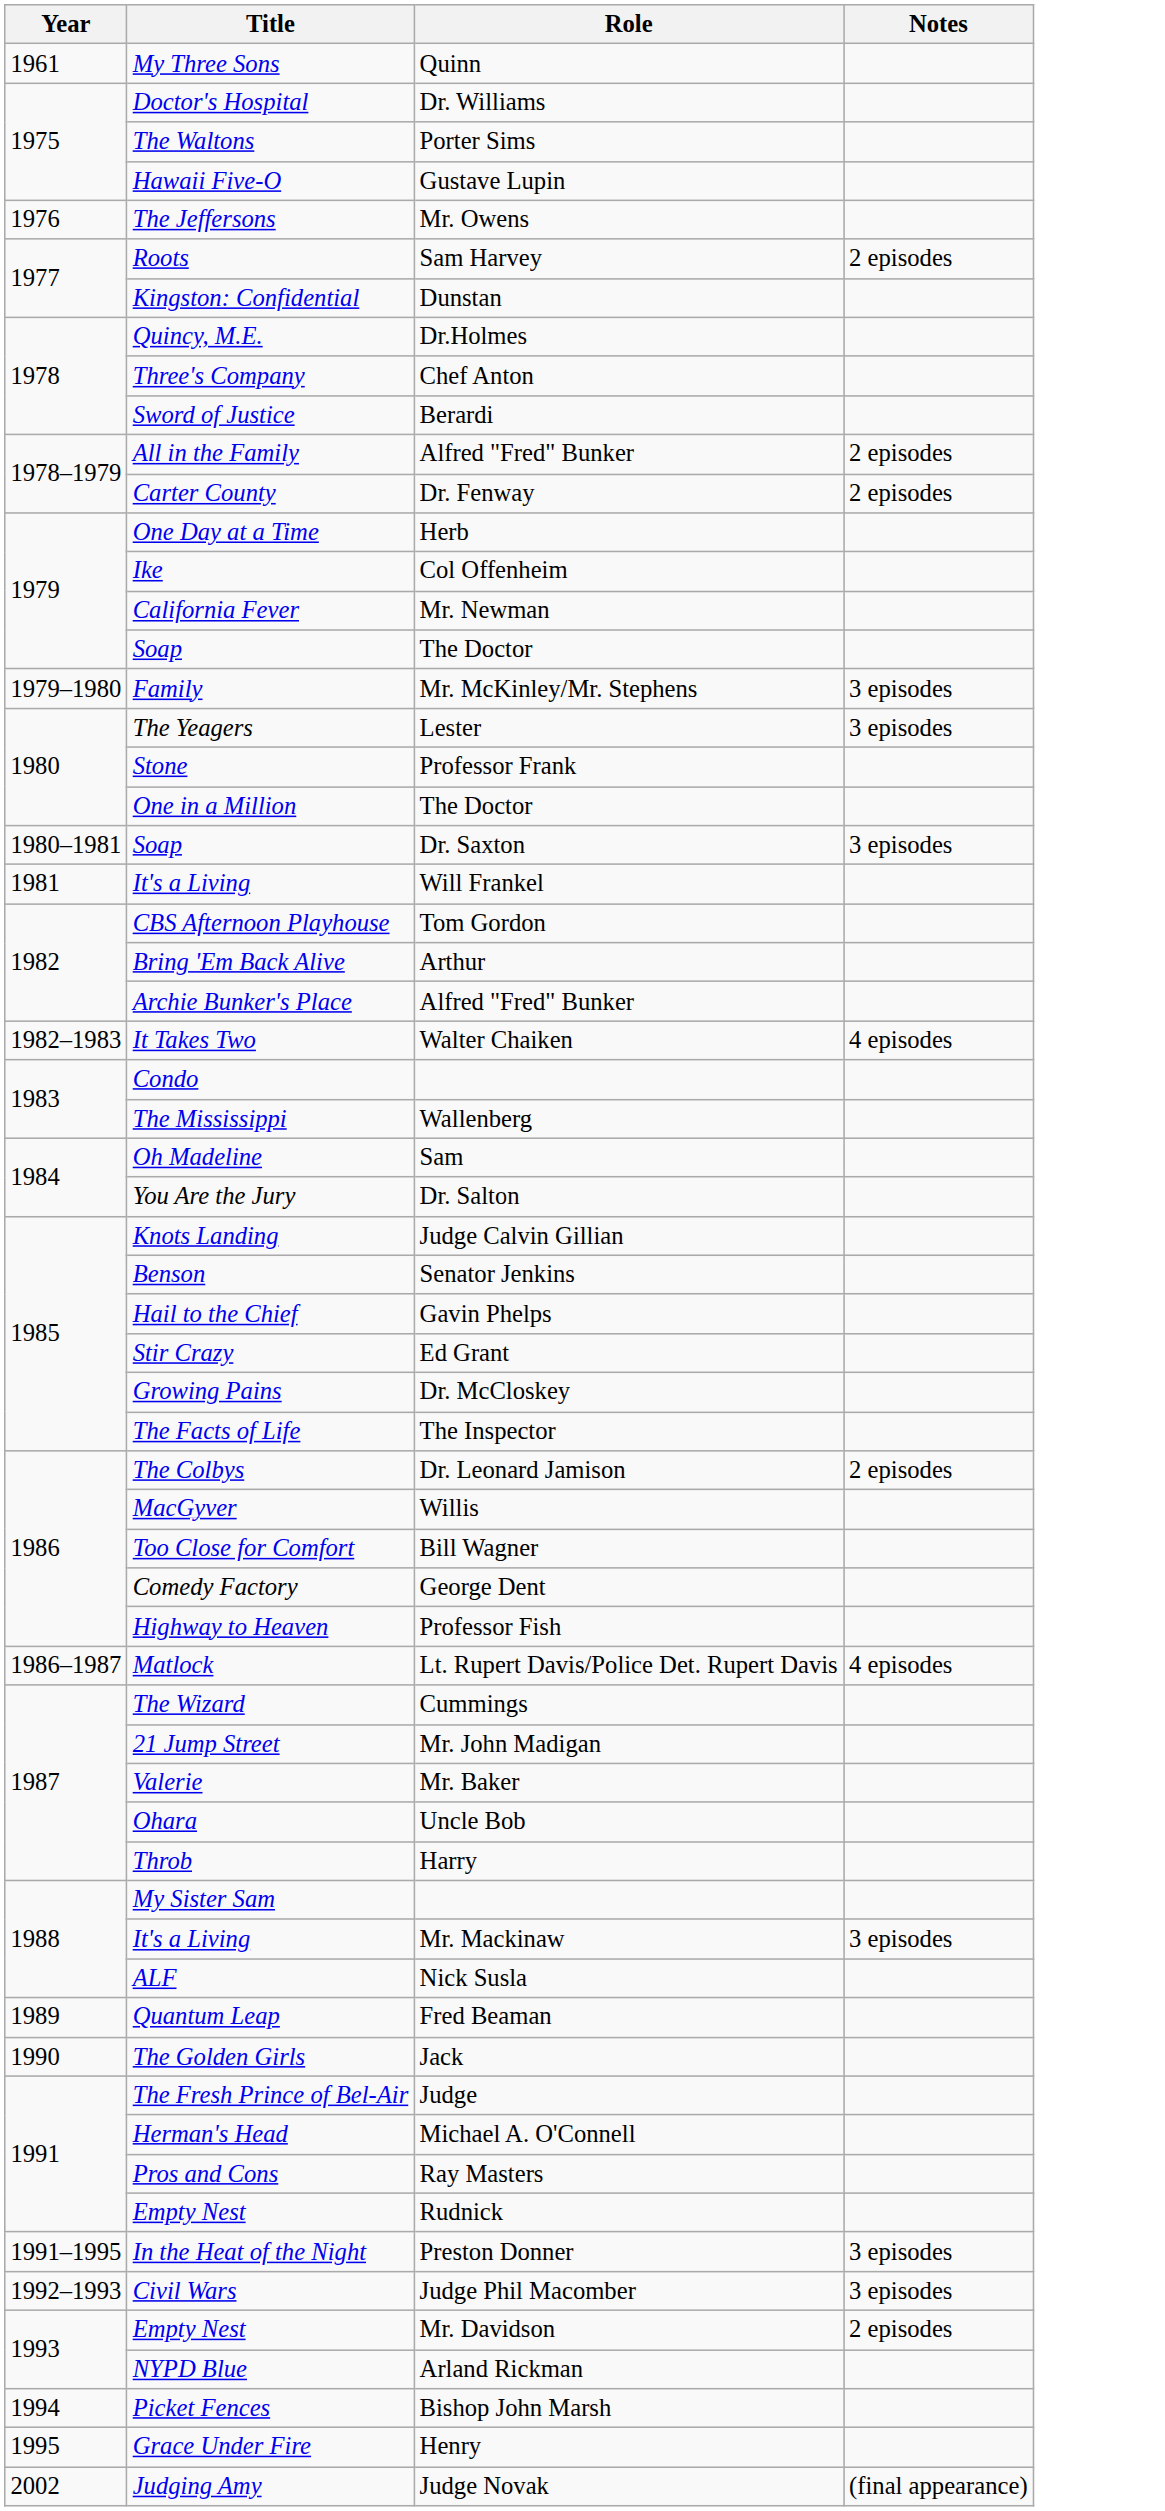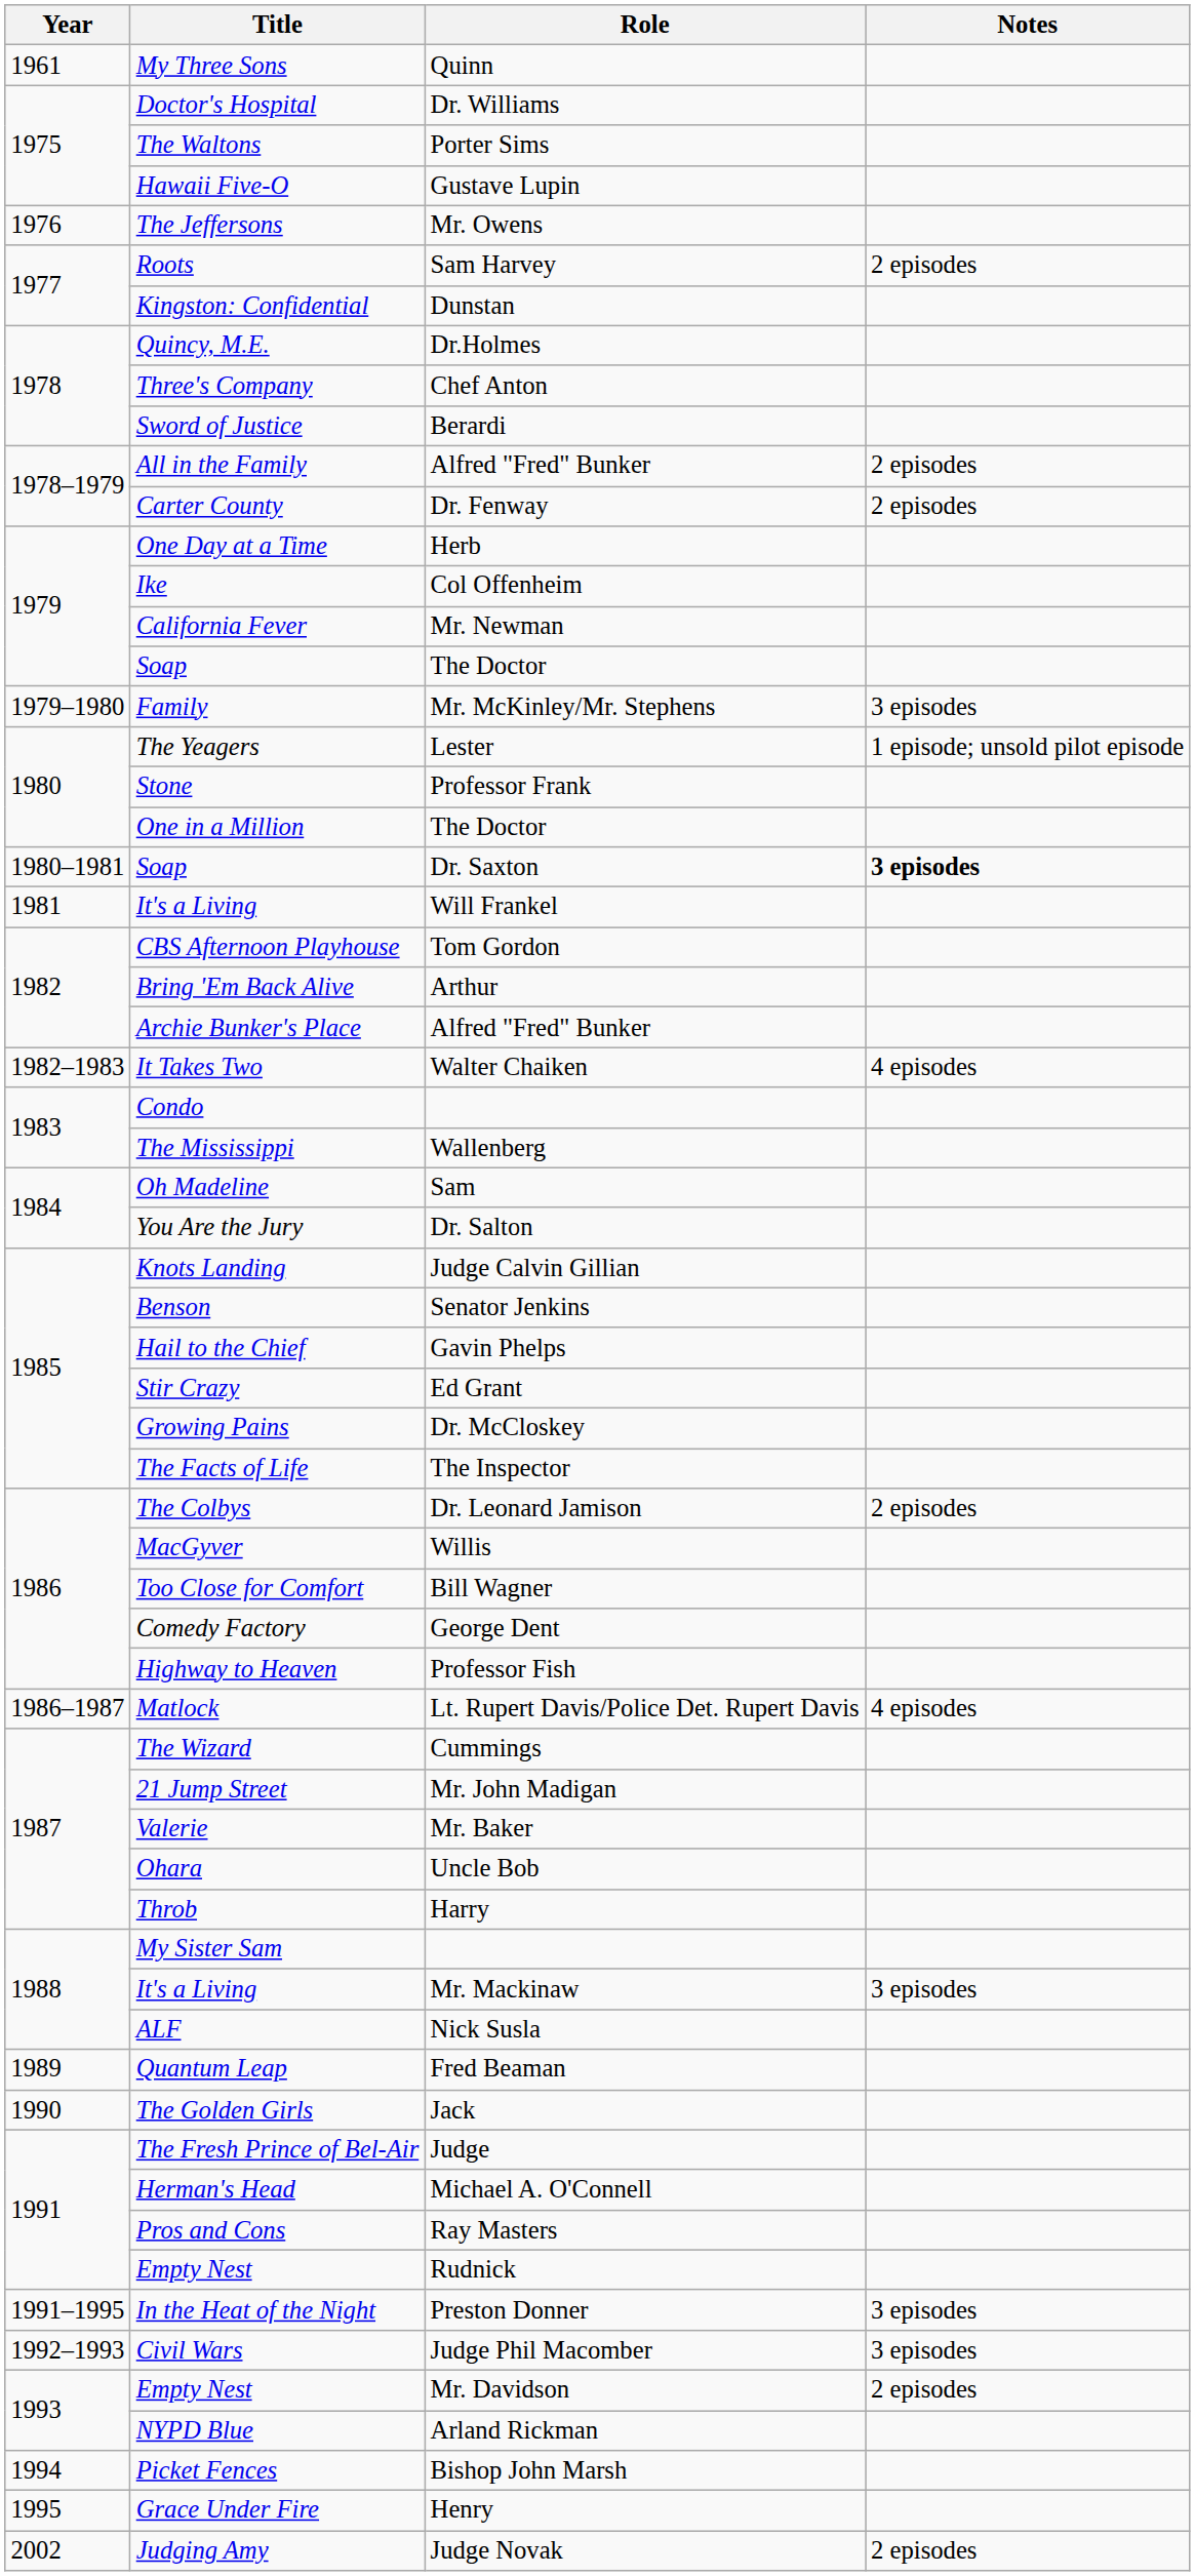 <table class="wikitable sortable">
 <tr>
 <th>Year</th>
 <th>Title</th>
 <th>Role</th>
 <th class= "unsortable">Notes</th>
 </tr>
 <tr>
 <td>1961</td>
 <td><em><a href='#'>My Three Sons</a></em></td>
 <td>Quinn</td>
 <td></td>
 </tr>
 <tr>
 <td rowspan=3>1975</td>
 <td><em><a href='#'>Doctor's Hospital</a></em></td>
 <td>Dr. Williams</td>
 <td></td>
 </tr>
 <tr>
 <td><em><a href='#'>The Waltons</a></em></td>
 <td>Porter Sims</td>
 <td></td>
 </tr>
 <tr>
 <td><em><a href='#'>Hawaii Five-O</a></em></td>
 <td>Gustave Lupin</td>
 <td></td>
 </tr>
 <tr>
 <td>1976</td>
 <td><em><a href='#'>The Jeffersons</a></em></td>
 <td>Mr. Owens</td>
 <td></td>
 </tr>
 <tr>
 <td rowspan=2>1977</td>
 <td><em><a href='#'>Roots</a></em></td>
 <td>Sam Harvey</td>
 <td>2 episodes</td>
 </tr>
 <tr>
 <td><em><a href='#'>Kingston: Confidential</a></em></td>
 <td>Dunstan</td>
 <td></td>
 </tr>
 <tr>
 <td rowspan=3>1978</td>
 <td><em><a href='#'>Quincy, M.E.</a></em></td>
 <td>Dr.Holmes</td>
 <td></td>
 </tr>
 <tr>
 <td><em><a href='#'>Three's Company</a></em></td>
 <td>Chef Anton</td>
 <td></td>
 </tr>
 <tr>
 <td><em><a href='#'>Sword of Justice</a></em></td>
 <td>Berardi</td>
 <td></td>
 </tr>
 <tr>
 <td rowspan=2>1978–1979</td>
 <td><em><a href='#'>All in the Family</a></em></td>
 <td>Alfred "Fred" Bunker</td>
 <td>2 episodes</td>
 </tr>
 <tr>
 <td><em><a href='#'>Carter County</a></em></td>
 <td>Dr. Fenway</td>
 <td>2 episodes</td>
 </tr>
 <tr>
 <td rowspan=4>1979</td>
 <td><em><a href='#'>One Day at a Time</a></em></td>
 <td>Herb</td>
 <td></td>
 </tr>
 <tr>
 <td><em><a href='#'>Ike</a></em></td>
 <td>Col Offenheim</td>
 <td></td>
 </tr>
 <tr>
 <td><em><a href='#'>California Fever</a></em></td>
 <td>Mr. Newman</td>
 <td></td>
 </tr>
 <tr>
 <td><em><a href='#'>Soap</a></em></td>
 <td>The Doctor</td>
 <td></td>
 </tr>
 <tr>
 <td>1979–1980</td>
 <td><em><a href='#'>Family</a></em></td>
 <td>Mr. McKinley/Mr. Stephens</td>
 <td>3 episodes</td>
 </tr>
 <tr>
 <td rowspan=3>1980</td>
 <td><em>The Yeagers</em></td>
 <td>Lester</td>
-<td>3 episodes</td>
+<td>1 episode; unsold pilot episode</td>
 </tr>
 <tr>
 <td><em><a href='#'>Stone</a></em></td>
 <td>Professor Frank</td>
 <td></td>
 </tr>
 <tr>
 <td><em><a href='#'>One in a Million</a></em></td>
 <td>The Doctor</td>
 <td></td>
 </tr>
 <tr>
 <td>1980–1981</td>
 <td><em><a href='#'>Soap</a></em></td>
 <td>Dr. Saxton</td>
-<td>3 episodes</td>
+<td><strong>3 episodes</strong></td>
 </tr>
 <tr>
 <td>1981</td>
 <td><em><a href='#'>It's a Living</a></em></td>
 <td>Will Frankel</td>
 <td></td>
 </tr>
 <tr>
 <td rowspan=3>1982</td>
 <td><em><a href='#'>CBS Afternoon Playhouse</a></em></td>
 <td>Tom Gordon</td>
 <td></td>
 </tr>
 <tr>
 <td><em><a href='#'>Bring 'Em Back Alive</a></em></td>
 <td>Arthur</td>
 <td></td>
 </tr>
 <tr>
 <td><em><a href='#'>Archie Bunker's Place</a></em></td>
 <td>Alfred "Fred" Bunker</td>
 <td></td>
 </tr>
 <tr>
 <td>1982–1983</td>
 <td><em><a href='#'>It Takes Two</a></em></td>
 <td>Walter Chaiken</td>
 <td>4 episodes</td>
 </tr>
 <tr>
 <td rowspan=2>1983</td>
 <td><em><a href='#'>Condo</a></em></td>
 <td></td>
 <td></td>
 </tr>
 <tr>
 <td><em><a href='#'>The Mississippi</a></em></td>
 <td>Wallenberg</td>
 <td></td>
 </tr>
 <tr>
 <td rowspan=2>1984</td>
 <td><em><a href='#'>Oh Madeline</a></em></td>
 <td>Sam</td>
 <td></td>
 </tr>
 <tr>
 <td><em>You Are the Jury</em></td>
 <td>Dr. Salton</td>
 <td></td>
 </tr>
 <tr>
 <td rowspan= 6>1985</td>
 <td><em><a href='#'>Knots Landing</a></em></td>
 <td>Judge Calvin Gillian</td>
 <td></td>
 </tr>
 <tr>
 <td><em><a href='#'>Benson</a></em></td>
 <td>Senator Jenkins</td>
 <td></td>
 </tr>
 <tr>
 <td><em><a href='#'>Hail to the Chief</a></em></td>
 <td>Gavin Phelps</td>
 <td></td>
 </tr>
 <tr>
 <td><em><a href='#'>Stir Crazy</a></em></td>
 <td>Ed Grant</td>
 <td></td>
 </tr>
 <tr>
 <td><em><a href='#'>Growing Pains</a></em></td>
 <td>Dr. McCloskey</td>
 <td></td>
 </tr>
 <tr>
 <td><em><a href='#'>The Facts of Life</a></em></td>
 <td>The Inspector</td>
 <td></td>
 </tr>
 <tr>
 <td rowspan=5>1986</td>
 <td><em><a href='#'>The Colbys</a></em></td>
 <td>Dr. Leonard Jamison</td>
 <td>2 episodes</td>
 </tr>
 <tr>
 <td><em><a href='#'>MacGyver</a></em></td>
 <td>Willis</td>
 <td></td>
 </tr>
 <tr>
 <td><em><a href='#'>Too Close for Comfort</a></em></td>
 <td>Bill Wagner</td>
 <td></td>
 </tr>
 <tr>
 <td><em>Comedy Factory</em></td>
 <td>George Dent</td>
 <td></td>
 </tr>
 <tr>
 <td><em><a href='#'>Highway to Heaven</a></em></td>
 <td>Professor Fish</td>
 <td></td>
 </tr>
 <tr>
 <td>1986–1987</td>
 <td><em><a href='#'>Matlock</a></em></td>
 <td>Lt. Rupert Davis/Police Det. Rupert Davis</td>
 <td>4 episodes</td>
 </tr>
 <tr>
 <td rowspan=5>1987</td>
 <td><em><a href='#'>The Wizard</a></em></td>
 <td>Cummings</td>
 <td></td>
 </tr>
 <tr>
 <td><em><a href='#'>21 Jump Street</a></em></td>
 <td>Mr. John Madigan</td>
 <td></td>
 </tr>
 <tr>
 <td><em><a href='#'>Valerie</a></em></td>
 <td>Mr. Baker</td>
 <td></td>
 </tr>
 <tr>
 <td><em><a href='#'>Ohara</a></em></td>
 <td>Uncle Bob</td>
 <td></td>
 </tr>
 <tr>
 <td><em><a href='#'>Throb</a></em></td>
 <td>Harry</td>
 <td></td>
 </tr>
 <tr>
 <td rowspan=3>1988</td>
 <td><em><a href='#'>My Sister Sam</a></em></td>
 <td></td>
 <td></td>
 </tr>
 <tr>
 <td><em><a href='#'>It's a Living</a></em></td>
 <td>Mr. Mackinaw</td>
 <td>3 episodes</td>
 </tr>
 <tr>
 <td><em><a href='#'>ALF</a></em></td>
 <td>Nick Susla</td>
 <td></td>
 </tr>
 <tr>
 <td>1989</td>
 <td><em><a href='#'>Quantum Leap</a></em></td>
 <td>Fred Beaman</td>
 <td></td>
 </tr>
 <tr>
 <td>1990</td>
 <td><em><a href='#'>The Golden Girls</a></em></td>
 <td>Jack</td>
 <td></td>
 </tr>
 <tr>
 <td rowspan=4>1991</td>
 <td><em><a href='#'>The Fresh Prince of Bel-Air</a></em></td>
 <td>Judge</td>
 <td></td>
 </tr>
 <tr>
 <td><em><a href='#'>Herman's Head</a></em></td>
 <td>Michael A. O'Connell</td>
 <td></td>
 </tr>
 <tr>
 <td><em><a href='#'>Pros and Cons</a></em></td>
 <td>Ray Masters</td>
 <td></td>
 </tr>
 <tr>
 <td><em><a href='#'>Empty Nest</a></em></td>
 <td>Rudnick</td>
 <td></td>
 </tr>
 <tr>
 <td>1991–1995</td>
 <td><em><a href='#'>In the Heat of the Night</a></em></td>
 <td>Preston Donner</td>
 <td>3 episodes</td>
 </tr>
 <tr>
 <td>1992–1993</td>
 <td><em><a href='#'>Civil Wars</a></em></td>
 <td>Judge Phil Macomber</td>
 <td>3 episodes</td>
 </tr>
 <tr>
 <td rowspan=2>1993</td>
 <td><em><a href='#'>Empty Nest</a></em></td>
 <td>Mr. Davidson</td>
 <td>2 episodes</td>
 </tr>
 <tr>
 <td><em><a href='#'>NYPD Blue</a></em></td>
 <td>Arland Rickman</td>
 <td></td>
 </tr>
 <tr>
 <td>1994</td>
 <td><em><a href='#'>Picket Fences</a></em></td>
 <td>Bishop John Marsh</td>
 <td></td>
 </tr>
 <tr>
 <td>1995</td>
 <td><em><a href='#'>Grace Under Fire</a></em></td>
 <td>Henry</td>
 <td></td>
 </tr>
 <tr>
 <td>2002</td>
 <td><em><a href='#'>Judging Amy</a></em></td>
 <td>Judge Novak</td>
-<td>(final appearance)</td>
+<td>2 episodes</td>
 </tr>
 </table>
